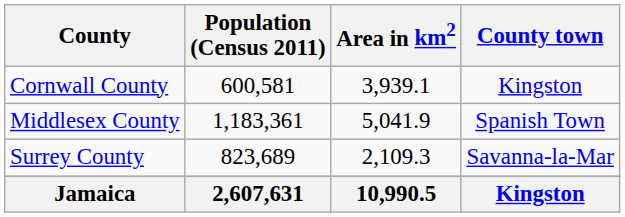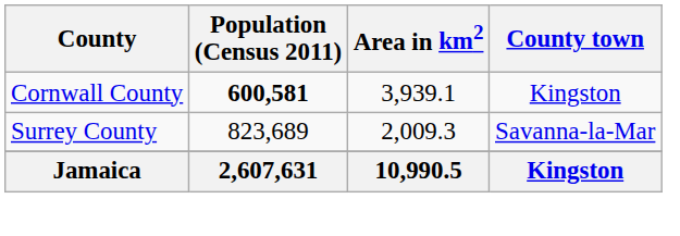 <table class="wikitable sortable">
 <tr>
 <th>County</th>
 <th>Population<br> (Census 2011)</th>
 <th>Area in <a href='#'>km<sup>2</sup></a></th>
 <th><a href='#'>County town</a></th>
 </tr>
 <tr>
 <td><a href='#'>Cornwall County</a></td>
-<td align="center">600,581</td>
+<td align="center"><strong>600,581</strong></td>
 <td align="center">3,939.1</td>
 <td align="center"><a href='#'>Kingston</a></td>
 </tr>
 <tr>
-<td><a href='#'>Middlesex County</a></td>
-<td align="center">1,183,361</td>
-<td align="center">5,041.9</td>
-<td align="center"><a href='#'>Spanish Town</a></td>
-</tr>
-<tr>
 <td><a href='#'>Surrey County</a></td>
 <td align="center">823,689</td>
-<td align="center">2,109.3</td>
+<td align="center">2,009.3</td>
 <td align="center"><a href='#'>Savanna-la-Mar</a></td>
 </tr>
 <tr>
 </tr>
 <tr style="background:FF6347;" |- class="sortbottom">
 <th>Jamaica</th>
 <th>2,607,631</th>
 <th>10,990.5</th>
 <th><a href='#'>Kingston</a></th>
 </tr>
 </table>
